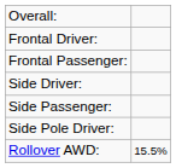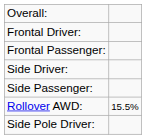 <table class="wikitable">
 <tr>
 <td>Overall:</td>
 <td></td>
 </tr>
 <tr>
 <td>Frontal Driver:</td>
 <td></td>
 </tr>
 <tr>
 <td>Frontal Passenger:</td>
 <td></td>
 </tr>
 <tr>
 <td>Side Driver:</td>
 <td></td>
 </tr>
 <tr>
 <td>Side Passenger:</td>
 <td></td>
 </tr>
 <tr>
+<td><a href='#'>Rollover</a> AWD:</td>
+<td> <small>15.5%</small></td>
+</tr>
+<tr>
 <td>Side Pole Driver:</td>
 <td></td>
 </tr>
-<tr>
-<td><a href='#'>Rollover</a> AWD:</td>
-<td> <small>15.5%</small></td>
-</tr>
 </table>
